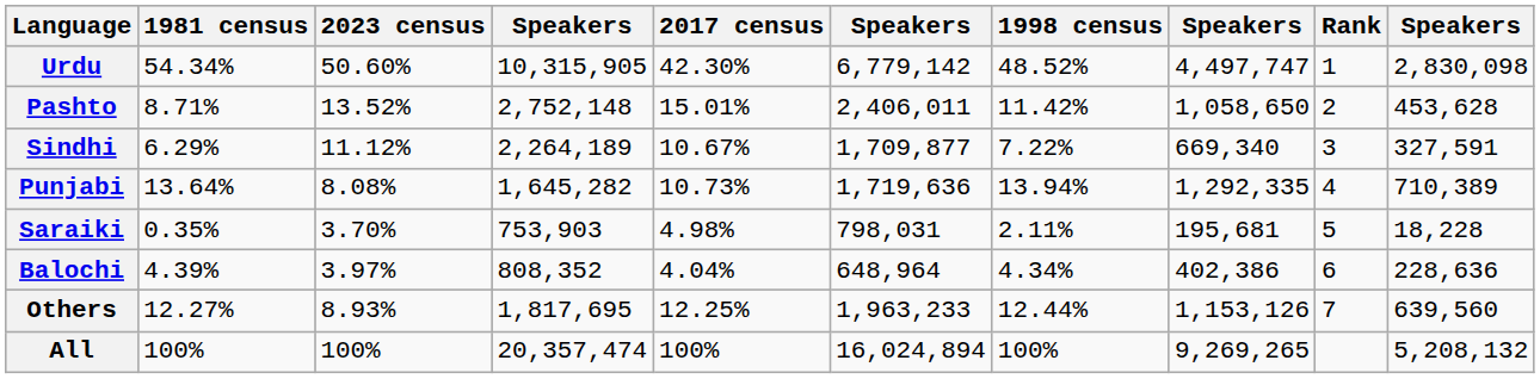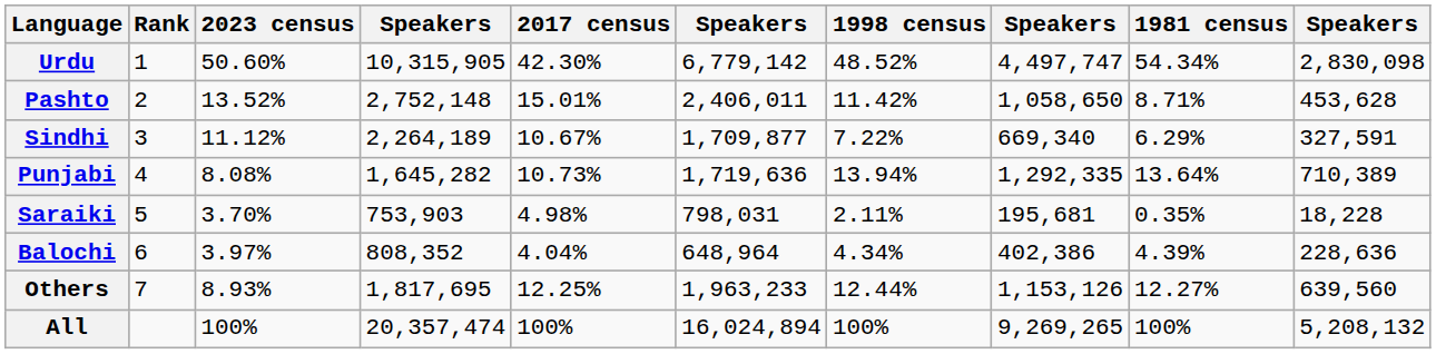 <table class="wikitable">
 <tr>
 <th>Language</th>
-<th>1981 census</th>
+<th>Rank</th>
 <th>2023 census</th>
 <th>Speakers</th>
 <th>2017 census</th>
 <th>Speakers</th>
 <th>1998 census</th>
 <th>Speakers</th>
-<th>Rank</th>
+<th>1981 census</th>
 <th>Speakers</th>
 </tr>
 <tr>
 <th><a href='#'>Urdu</a></th>
-<td>54.34%</td>
+<td>1</td>
 <td>50.60%</td>
 <td>10,315,905</td>
 <td>42.30%</td>
 <td>6,779,142</td>
 <td>48.52%</td>
 <td>4,497,747</td>
-<td>1</td>
+<td>54.34%</td>
 <td>2,830,098</td>
 </tr>
 <tr>
 <th><a href='#'>Pashto</a></th>
-<td>8.71%</td>
+<td>2</td>
 <td>13.52%</td>
 <td>2,752,148</td>
 <td>15.01%</td>
 <td>2,406,011</td>
 <td>11.42%</td>
 <td>1,058,650</td>
-<td>2</td>
+<td>8.71%</td>
 <td>453,628</td>
 </tr>
 <tr>
 <th><a href='#'>Sindhi</a></th>
-<td>6.29%</td>
+<td>3</td>
 <td>11.12%</td>
 <td>2,264,189</td>
 <td>10.67%</td>
 <td>1,709,877</td>
 <td>7.22%</td>
 <td>669,340</td>
-<td>3</td>
+<td>6.29%</td>
 <td>327,591</td>
 </tr>
 <tr>
 <th><a href='#'>Punjabi</a></th>
-<td>13.64%</td>
+<td>4</td>
 <td>8.08%</td>
 <td>1,645,282</td>
 <td>10.73%</td>
 <td>1,719,636</td>
 <td>13.94%</td>
 <td>1,292,335</td>
-<td>4</td>
+<td>13.64%</td>
 <td>710,389</td>
 </tr>
 <tr>
 <th><a href='#'>Saraiki</a></th>
-<td>0.35%</td>
+<td>5</td>
 <td>3.70%</td>
 <td>753,903</td>
 <td>4.98%</td>
 <td>798,031</td>
 <td>2.11%</td>
 <td>195,681</td>
-<td>5</td>
+<td>0.35%</td>
 <td>18,228</td>
 </tr>
 <tr>
 <th><a href='#'>Balochi</a></th>
-<td>4.39%</td>
+<td>6</td>
 <td>3.97%</td>
 <td>808,352</td>
 <td>4.04%</td>
 <td>648,964</td>
 <td>4.34%</td>
 <td>402,386</td>
-<td>6</td>
+<td>4.39%</td>
 <td>228,636</td>
 </tr>
 <tr>
 <th>Others</th>
-<td>12.27%</td>
+<td>7</td>
 <td>8.93%</td>
 <td>1,817,695</td>
 <td>12.25%</td>
 <td>1,963,233</td>
 <td>12.44%</td>
 <td>1,153,126</td>
-<td>7</td>
+<td>12.27%</td>
 <td>639,560</td>
 </tr>
 <tr>
 <th>All</th>
-<td>100%</td>
+<td></td>
 <td>100%</td>
 <td>20,357,474</td>
 <td>100%</td>
 <td>16,024,894</td>
 <td>100%</td>
 <td>9,269,265</td>
-<td></td>
+<td>100%</td>
 <td>5,208,132</td>
 </tr>
 </table>
